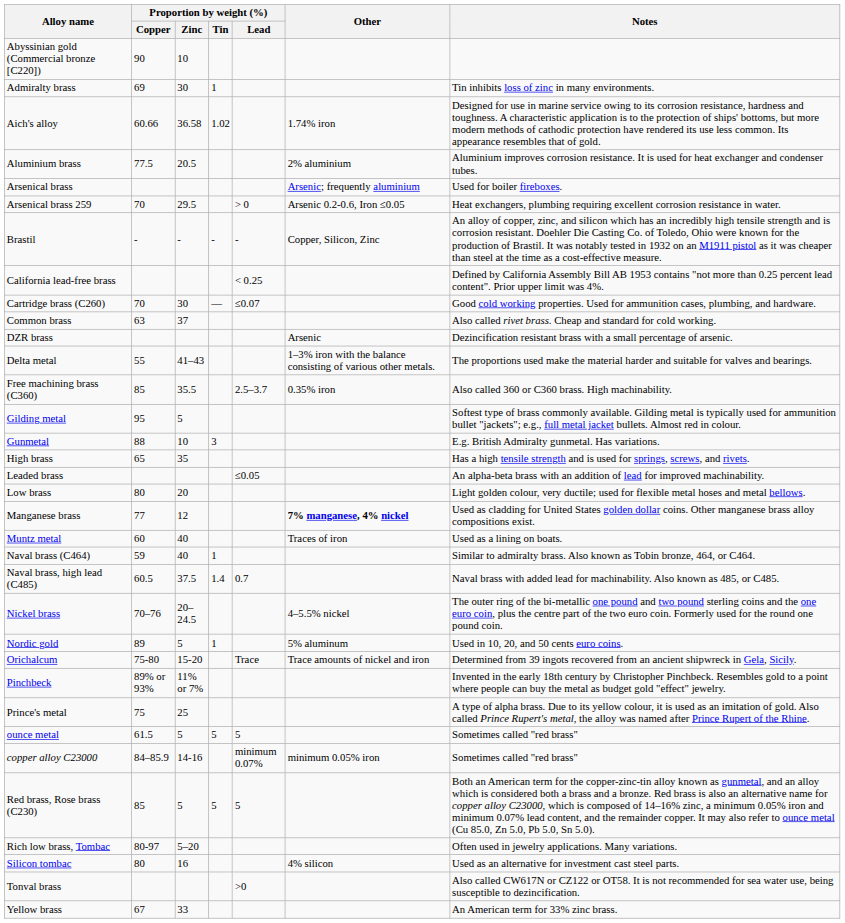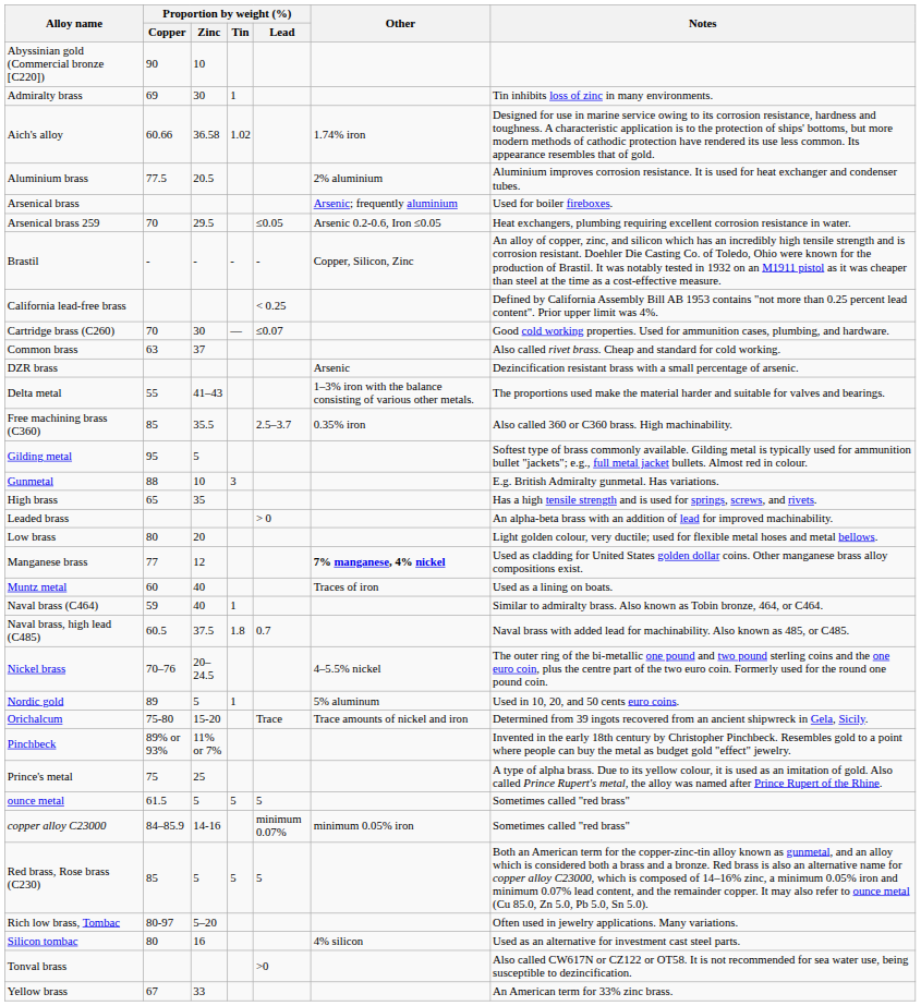 <table class="wikitable sortable">
 <tr>
 <th rowspan=2>Alloy name</th>
 <th colspan=4>Proportion by weight (%)</th>
 <th rowspan=2 class="unsortable">Other</th>
 <th rowspan=2 class="unsortable">Notes</th>
 </tr>
 <tr>
 <th>Copper</th>
 <th>Zinc</th>
 <th>Tin</th>
 <th>Lead</th>
 </tr>
 <tr>
 <td>Abyssinian gold (Commercial bronze [C220])</td>
 <td>90</td>
 <td>10</td>
 <td></td>
 <td></td>
 <td></td>
 <td></td>
 </tr>
 <tr>
 <td>Admiralty brass</td>
 <td>69</td>
 <td>30</td>
 <td>1</td>
 <td></td>
 <td></td>
 <td>Tin inhibits <a href='#'>loss of zinc</a> in many environments.</td>
 </tr>
 <tr>
 <td>Aich's alloy</td>
 <td>60.66</td>
 <td>36.58</td>
 <td>1.02</td>
 <td></td>
 <td>1.74% iron</td>
 <td>Designed for use in marine service owing to its corrosion resistance, hardness and toughness. A characteristic application is to the protection of ships' bottoms, but more modern methods of cathodic protection have rendered its use less common. Its appearance resembles that of gold.</td>
 </tr>
 <tr>
 <td>Aluminium brass</td>
 <td>77.5</td>
 <td>20.5</td>
 <td></td>
 <td></td>
 <td>2% aluminium</td>
 <td>Aluminium improves corrosion resistance. It is used for heat exchanger and condenser tubes.</td>
 </tr>
 <tr>
 <td>Arsenical brass</td>
 <td></td>
 <td></td>
 <td></td>
 <td></td>
 <td style="white-space:nowrap"><a href='#'>Arsenic</a>; frequently <a href='#'>aluminium</a></td>
 <td>Used for boiler <a href='#'>fireboxes</a>.</td>
 </tr>
 <tr>
 <td>Arsenical brass 259</td>
 <td>70</td>
 <td>29.5</td>
 <td></td>
-<td>> 0</td>
+<td>≤0.05</td>
 <td>Arsenic 0.2-0.6, Iron ≤0.05</td>
 <td>Heat exchangers, plumbing requiring excellent corrosion resistance in water.</td>
 </tr>
 <tr>
 <td>Brastil</td>
 <td>-</td>
 <td>-</td>
 <td>-</td>
 <td>-</td>
 <td>Copper, Silicon, Zinc</td>
 <td>An alloy of copper, zinc, and silicon which has an incredibly high tensile strength and is corrosion resistant. Doehler Die Casting Co. of Toledo, Ohio were known for the production of Brastil. It was notably tested in 1932 on an <a href='#'>M1911 pistol</a> as it was cheaper than steel at the time as a cost-effective measure.</td>
 </tr>
 <tr>
 <td>California lead-free brass</td>
 <td></td>
 <td></td>
 <td></td>
 <td>< 0.25</td>
 <td></td>
 <td>Defined by California Assembly Bill AB 1953 contains "not more than 0.25 percent lead content". Prior upper limit was 4%.</td>
 </tr>
 <tr>
 <td>Cartridge brass (C260)</td>
 <td>70</td>
 <td>30</td>
 <td>—</td>
 <td>≤0.07</td>
 <td></td>
 <td>Good <a href='#'>cold working</a> properties. Used for ammunition cases, plumbing, and hardware.</td>
 </tr>
 <tr>
 <td>Common brass</td>
 <td>63</td>
 <td>37</td>
 <td></td>
 <td></td>
 <td></td>
 <td>Also called <em>rivet brass</em>. Cheap and standard for cold working.</td>
 </tr>
 <tr>
 <td>DZR brass</td>
 <td></td>
 <td></td>
 <td></td>
 <td></td>
 <td>Arsenic</td>
 <td>Dezincification resistant brass with a small percentage of arsenic.</td>
 </tr>
 <tr>
 <td>Delta metal</td>
 <td>55</td>
 <td>41–43</td>
 <td></td>
 <td></td>
 <td>1–3% iron with the balance consisting of various other metals.</td>
 <td>The proportions used make the material harder and suitable for valves and bearings.</td>
 </tr>
 <tr>
 <td>Free machining brass (C360)</td>
 <td>85</td>
 <td>35.5</td>
 <td></td>
 <td>2.5–3.7</td>
 <td>0.35% iron</td>
 <td>Also called 360 or C360 brass. High machinability.</td>
 </tr>
 <tr>
 <td><a href='#'>Gilding metal</a></td>
 <td>95</td>
 <td>5</td>
 <td></td>
 <td></td>
 <td></td>
 <td>Softest type of brass commonly available. Gilding metal is typically used for ammunition bullet "jackets"; e.g., <a href='#'>full metal jacket</a> bullets. Almost red in colour.</td>
 </tr>
 <tr>
 <td><a href='#'>Gunmetal</a></td>
 <td>88</td>
 <td>10</td>
 <td>3</td>
 <td></td>
 <td></td>
 <td>E.g. British Admiralty gunmetal. Has variations.</td>
 </tr>
 <tr>
 <td>High brass</td>
 <td>65</td>
 <td>35</td>
 <td></td>
 <td></td>
 <td></td>
 <td>Has a high <a href='#'>tensile strength</a> and is used for <a href='#'>springs</a>, <a href='#'>screws</a>, and <a href='#'>rivets</a>.</td>
 </tr>
 <tr>
 <td>Leaded brass</td>
 <td></td>
 <td></td>
 <td></td>
-<td>≤0.05</td>
+<td>> 0</td>
 <td></td>
 <td>An alpha-beta brass with an addition of <a href='#'>lead</a> for improved machinability.</td>
 </tr>
 <tr>
 <td>Low brass</td>
 <td>80</td>
 <td>20</td>
 <td></td>
 <td></td>
 <td></td>
 <td>Light golden colour, very ductile; used for flexible metal hoses and metal <a href='#'>bellows</a>.</td>
 </tr>
 <tr>
 <td>Manganese brass</td>
 <td>77</td>
 <td>12</td>
 <td></td>
 <td></td>
 <td><strong>7% <a href='#'>manganese</a>, 4% <a href='#'>nickel</a></strong></td>
 <td>Used as cladding for United States <a href='#'>golden dollar</a> coins. Other manganese brass alloy compositions exist.</td>
 </tr>
 <tr>
 <td><a href='#'>Muntz metal</a></td>
 <td>60</td>
 <td>40</td>
 <td></td>
 <td></td>
 <td>Traces of iron</td>
 <td>Used as a lining on boats.</td>
 </tr>
 <tr>
 <td>Naval brass (C464)</td>
 <td>59</td>
 <td>40</td>
 <td>1</td>
 <td></td>
 <td></td>
 <td>Similar to admiralty brass. Also known as Tobin bronze, 464, or C464.</td>
 </tr>
 <tr>
 <td>Naval brass, high lead (C485)</td>
 <td>60.5</td>
 <td>37.5</td>
-<td>1.4</td>
+<td>1.8</td>
 <td>0.7</td>
 <td></td>
 <td>Naval brass with added lead for machinability. Also known as 485, or C485.</td>
 </tr>
 <tr>
 <td><a href='#'>Nickel brass</a></td>
 <td>70–76</td>
 <td>20–24.5</td>
 <td></td>
 <td></td>
 <td>4–5.5% nickel</td>
 <td>The outer ring of the bi-metallic <a href='#'>one pound</a> and <a href='#'>two pound</a> sterling coins and the <a href='#'>one euro coin</a>, plus the centre part of the two euro coin. Formerly used for the round one pound coin.</td>
 </tr>
 <tr>
 <td><a href='#'>Nordic gold</a></td>
 <td>89</td>
 <td>5</td>
 <td>1</td>
 <td></td>
 <td>5% aluminum</td>
 <td>Used in 10, 20, and 50 cents <a href='#'>euro coins</a>.</td>
 </tr>
 <tr>
 <td><a href='#'>Orichalcum</a></td>
 <td>75-80</td>
 <td>15-20</td>
 <td></td>
 <td>Trace</td>
 <td>Trace amounts of nickel and iron</td>
 <td>Determined from 39 ingots recovered from an ancient shipwreck in <a href='#'>Gela</a>, <a href='#'>Sicily</a>.</td>
 </tr>
 <tr>
 <td><a href='#'>Pinchbeck</a></td>
 <td>89% or 93%</td>
 <td>11% or 7%</td>
 <td></td>
 <td></td>
 <td></td>
 <td>Invented in the early 18th century by Christopher Pinchbeck. Resembles gold to a point where people can buy the metal as budget gold "effect" jewelry.</td>
 </tr>
 <tr>
 <td>Prince's metal</td>
 <td>75</td>
 <td>25</td>
 <td></td>
 <td></td>
 <td></td>
 <td>A type of alpha brass. Due to its yellow colour, it is used as an imitation of gold. Also called <em>Prince Rupert's metal</em>, the alloy was named after <a href='#'>Prince Rupert of the Rhine</a>.</td>
 </tr>
 <tr>
 <td><a href='#'>ounce metal</a></td>
 <td>61.5</td>
 <td>5</td>
 <td>5</td>
 <td>5</td>
 <td></td>
 <td>Sometimes called "red brass"</td>
 </tr>
 <tr>
 <td><em>copper alloy C23000</em></td>
 <td>84–85.9</td>
 <td>14-16</td>
 <td></td>
 <td>minimum 0.07%</td>
 <td>minimum 0.05% iron</td>
 <td> Sometimes called "red brass"</td>
 </tr>
 <tr>
 <td>Red brass, Rose brass (C230)</td>
 <td>85</td>
 <td>5</td>
 <td>5</td>
 <td>5</td>
 <td></td>
 <td>Both an American term for the copper-zinc-tin alloy known as <a href='#'>gunmetal</a>, and an alloy which is considered both a brass and a bronze. Red brass is also an alternative name for <em>copper alloy C23000</em>, which is composed of 14–16% zinc, a minimum 0.05% iron and minimum 0.07% lead content, and the remainder copper. It may also refer to <a href='#'>ounce metal</a> (Cu 85.0, Zn 5.0, Pb 5.0, Sn 5.0).</td>
 </tr>
 <tr>
 <td style="white-space:nowrap">Rich low brass, <a href='#'>Tombac</a></td>
 <td>80-97</td>
 <td>5–20</td>
 <td></td>
 <td></td>
 <td></td>
 <td>Often used in jewelry applications. Many variations.</td>
 </tr>
 <tr>
 <td><a href='#'>Silicon tombac</a></td>
 <td>80</td>
 <td>16</td>
 <td></td>
 <td></td>
 <td>4% silicon</td>
 <td>Used as an alternative for investment cast steel parts.</td>
 </tr>
 <tr>
 <td>Tonval brass</td>
 <td></td>
 <td></td>
 <td></td>
 <td>>0</td>
 <td></td>
 <td>Also called CW617N or CZ122 or OT58. It is not recommended for sea water use, being susceptible to dezincification.</td>
 </tr>
 <tr>
 <td>Yellow brass</td>
 <td>67</td>
 <td>33</td>
 <td></td>
 <td></td>
 <td></td>
 <td>An American term for 33% zinc brass.</td>
 </tr>
 </table>
